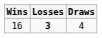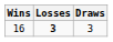 <table class="wikitable">
 <tr>
 <th>Wins</th>
 <th>Losses</th>
 <th>Draws</th>
 </tr>
 <tr>
 <td align=center>16</td>
 <td align=center><strong>3</strong></td>
-<td align=center>4</td>
+<td align=center>3</td>
 </tr>
 </table>
